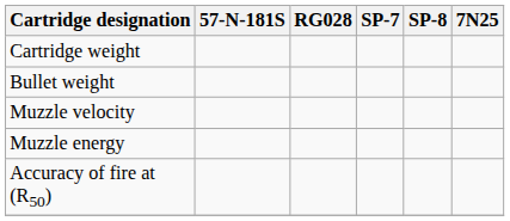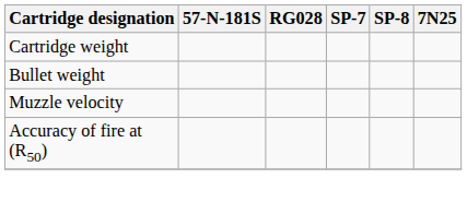 <table class="wikitable">
 <tr>
 <th>Cartridge designation</th>
 <th>57-N-181S</th>
 <th>RG028</th>
 <th>SP-7</th>
 <th>SP-8</th>
 <th>7N25</th>
 </tr>
 <tr>
 <td>Cartridge weight</td>
 <td></td>
 <td></td>
 <td></td>
 <td></td>
 <td></td>
 </tr>
 <tr>
 <td>Bullet weight</td>
 <td></td>
 <td></td>
 <td></td>
 <td></td>
 <td></td>
 </tr>
 <tr>
 <td>Muzzle velocity</td>
 <td></td>
 <td></td>
 <td></td>
 <td></td>
 <td></td>
 </tr>
 <tr>
-<td>Muzzle energy</td>
-<td></td>
-<td></td>
-<td></td>
-<td></td>
-<td></td>
-</tr>
-<tr>
 <td>Accuracy of fire at<br> (R<sub>50</sub>)</td>
 <td></td>
 <td></td>
 <td></td>
 <td></td>
 <td></td>
 </tr>
 <tr>
 </tr>
 </table>
